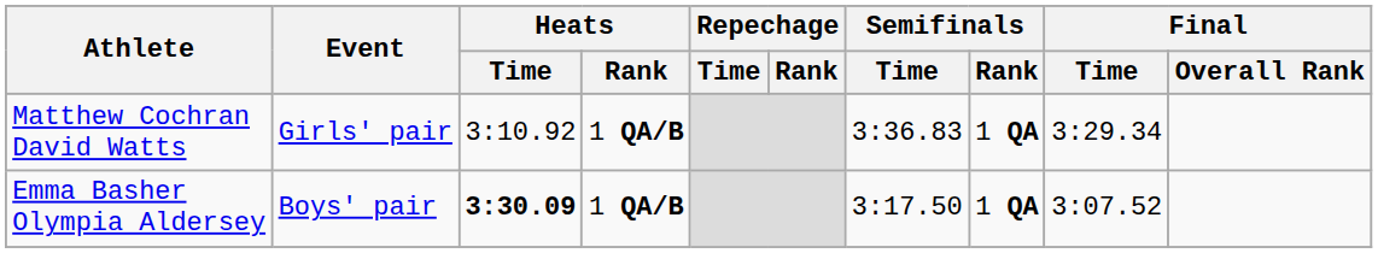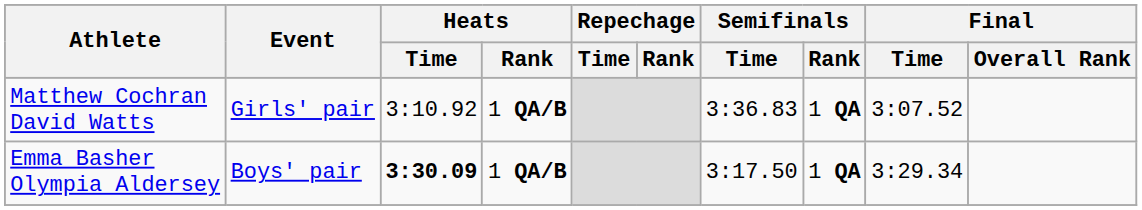 <table class="wikitable" style="font-size:90%">
 <tr>
 <th rowspan="2">Athlete</th>
 <th rowspan="2">Event</th>
 <th colspan="2">Heats</th>
 <th colspan="2">Repechage</th>
 <th colspan="2">Semifinals</th>
 <th colspan="2">Final</th>
 </tr>
 <tr>
 <th>Time</th>
 <th>Rank</th>
 <th>Time</th>
 <th>Rank</th>
 <th>Time</th>
 <th>Rank</th>
 <th>Time</th>
 <th>Overall Rank</th>
 </tr>
 <tr>
 <td><a href='#'>Matthew Cochran</a><br><a href='#'>David Watts</a></td>
 <td><a href='#'>Girls' pair</a></td>
 <td align=center>3:10.92</td>
 <td align=center>1 <strong>QA/B</strong></td>
 <td colspan="2" style="background:#dcdcdc;"></td>
 <td align=center>3:36.83</td>
 <td align=center>1 <strong>QA</strong></td>
-<td align=center>3:29.34</td>
+<td align=center>3:07.52</td>
 <td align=center></td>
 </tr>
 <tr>
 <td><a href='#'>Emma Basher</a><br><a href='#'>Olympia Aldersey</a></td>
 <td><a href='#'>Boys' pair</a></td>
 <td align=center><strong>3:30.09</strong></td>
 <td align=center>1 <strong>QA/B</strong></td>
 <td colspan="2" style="background:#dcdcdc;"></td>
 <td align=center>3:17.50</td>
 <td align=center>1 <strong>QA</strong></td>
-<td align=center>3:07.52</td>
+<td align=center>3:29.34</td>
 <td align=center></td>
 </tr>
 </table>
